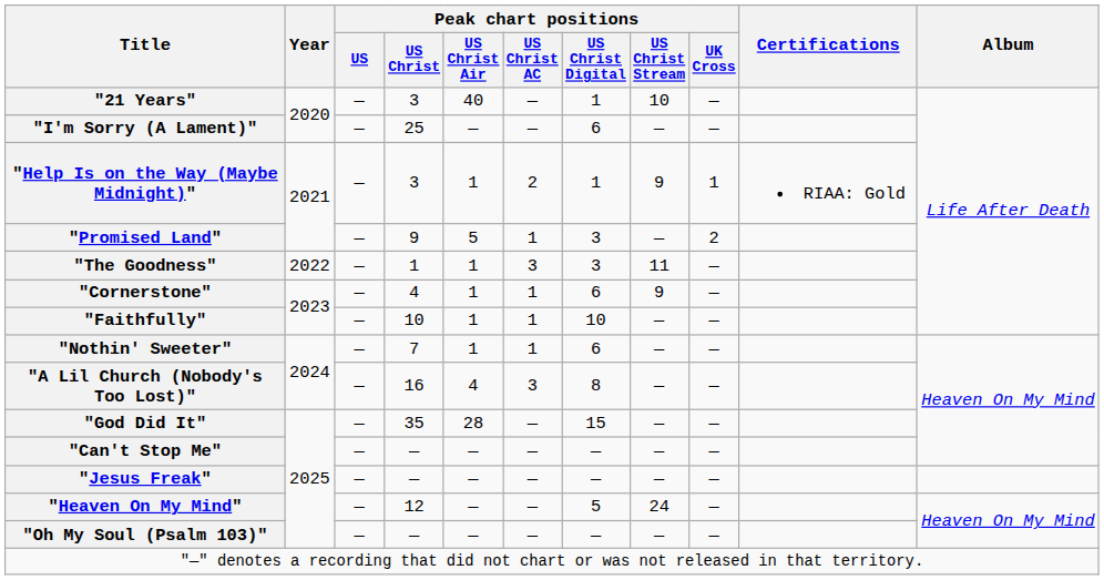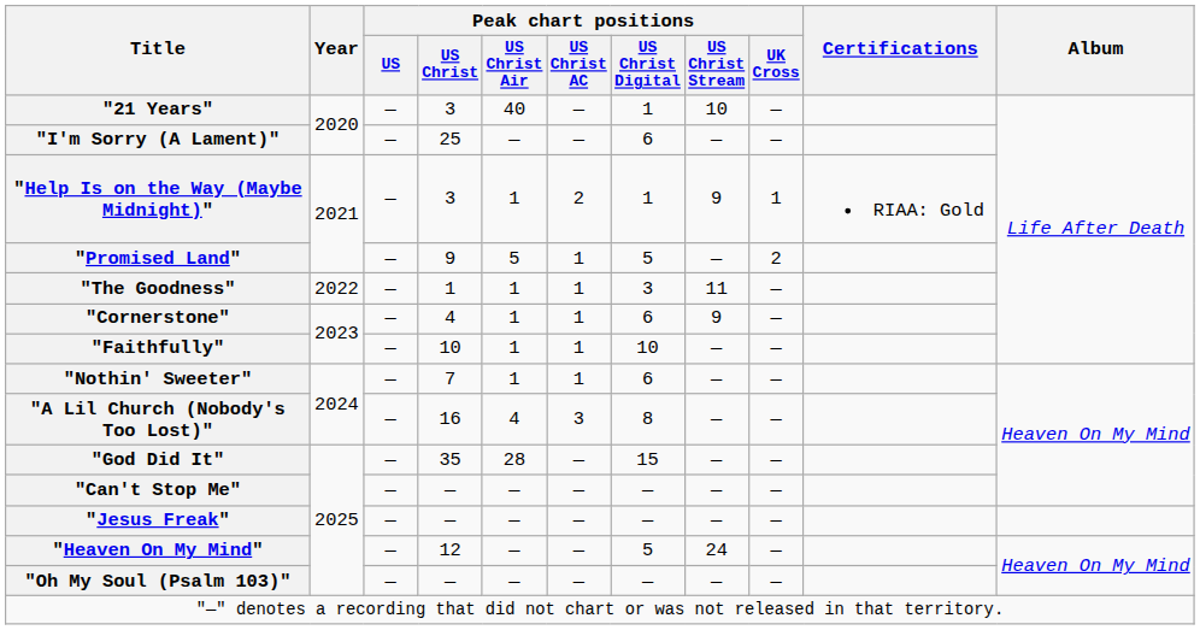 <table class="wikitable plainrowheaders" style="text-align:center;">
 <tr>
 <th rowspan="2" scope="col" style="width:16em;">Title</th>
 <th rowspan="2" scope="col">Year</th>
 <th colspan="7" scope="col">Peak chart positions</th>
 <th rowspan="2" scope="col" style="width:10em;"><a href='#'>Certifications</a></th>
 <th rowspan="2" scope="col">Album</th>
 </tr>
 <tr>
 <th scope="col" style="width:3em;font-size:85%;"><a href='#'>US</a><br></th>
 <th scope="col" style="width:3em;font-size:85%;"><a href='#'>US<br>Christ</a><br></th>
 <th scope="col" style="width:3em;font-size:85%;"><a href='#'>US<br>Christ<br>Air</a><br></th>
 <th scope="col" style="width:3em;font-size:85%;"><a href='#'>US<br>Christ<br>AC</a><br></th>
 <th scope="col" style="width:3em;font-size:85%;"><a href='#'>US<br>Christ<br>Digital</a><br></th>
 <th scope="col" style="width:3em;font-size:85%;"><a href='#'>US<br>Christ<br>Stream</a><br></th>
 <th scope="col" style="width:3em;font-size:85%;"><a href='#'>UK<br>Cross</a><br></th>
 </tr>
 <tr>
 <th scope="row">"21 Years"</th>
 <td rowspan="2">2020</td>
 <td>—</td>
 <td>3</td>
 <td>40</td>
 <td>—</td>
 <td>1</td>
 <td>10</td>
 <td>—</td>
 <td></td>
 <td rowspan="7"><em><a href='#'>Life After Death</a></em></td>
 </tr>
 <tr>
 <th scope="row">"I'm Sorry (A Lament)"</th>
 <td>—</td>
 <td>25</td>
 <td>—</td>
 <td>—</td>
 <td>6</td>
 <td>—</td>
 <td>—</td>
 <td></td>
 </tr>
 <tr>
 <th scope="row">"<a href='#'>Help Is on the Way (Maybe Midnight)</a>"</th>
 <td rowspan="2">2021</td>
 <td>—</td>
 <td>3</td>
 <td>1</td>
 <td>2</td>
 <td>1</td>
 <td>9</td>
 <td>1</td>
 <td><br><ul><li>RIAA: Gold</li></ul></td>
 </tr>
 <tr>
 <th scope="row">"<a href='#'>Promised Land</a>"</th>
 <td>—</td>
 <td>9</td>
 <td>5</td>
 <td>1</td>
-<td>3</td>
+<td>5</td>
 <td>—</td>
 <td>2</td>
 <td></td>
 </tr>
 <tr>
 <th scope="row">"The Goodness"<br></th>
 <td>2022</td>
 <td>—</td>
 <td>1</td>
 <td>1</td>
-<td>3</td>
+<td>1</td>
 <td>3</td>
 <td>11</td>
 <td>—</td>
 <td></td>
 </tr>
 <tr>
 <th scope="row">"Cornerstone"<br></th>
 <td rowspan="2">2023</td>
 <td>—</td>
 <td>4</td>
 <td>1</td>
 <td>1</td>
 <td>6</td>
 <td>9</td>
 <td>—</td>
 <td></td>
 </tr>
 <tr>
 <th scope="row">"Faithfully"</th>
 <td>—</td>
 <td>10</td>
 <td>1</td>
 <td>1</td>
 <td>10</td>
 <td>—</td>
 <td>—</td>
 <td></td>
 </tr>
 <tr>
 <th scope="row">"Nothin' Sweeter"</th>
 <td rowspan="2">2024</td>
 <td>—</td>
 <td>7</td>
 <td>1</td>
 <td>1</td>
 <td>6</td>
 <td>—</td>
 <td>—</td>
 <td></td>
 <td rowspan="4"><em><a href='#'>Heaven On My Mind</a></em></td>
 </tr>
 <tr>
 <th scope="row">"A Lil Church (Nobody's Too Lost)"</th>
 <td>—</td>
 <td>16</td>
 <td>4</td>
 <td>3</td>
 <td>8</td>
 <td>—</td>
 <td>—</td>
 <td></td>
 </tr>
 <tr>
 <th scope="row">"God Did It"</th>
 <td rowspan="5">2025</td>
 <td>—</td>
 <td>35</td>
 <td>28</td>
 <td>—</td>
 <td>15</td>
 <td>—</td>
 <td>—</td>
 <td></td>
 </tr>
 <tr>
 <th scope="row">"Can't Stop Me"</th>
 <td>—</td>
 <td>—</td>
 <td>—</td>
 <td>—</td>
 <td>—</td>
 <td>—</td>
 <td>—</td>
 <td></td>
 </tr>
 <tr>
 <th scope="row">"<a href='#'>Jesus Freak</a>"<br></th>
 <td>—</td>
 <td>—</td>
 <td>—</td>
 <td>—</td>
 <td>—</td>
 <td>—</td>
 <td>—</td>
 <td></td>
 <td></td>
 </tr>
 <tr>
 <th scope="row">"<a href='#'>Heaven On My Mind</a>"<br></th>
 <td>—</td>
 <td>12</td>
 <td>—</td>
 <td>—</td>
 <td>5</td>
 <td>24</td>
 <td>—</td>
 <td></td>
 <td rowspan="2"><em><a href='#'>Heaven On My Mind</a></em></td>
 </tr>
 <tr>
 <th scope="row">"Oh My Soul (Psalm 103)"<br></th>
 <td>—</td>
 <td>—</td>
 <td>—</td>
 <td>—</td>
 <td>—</td>
 <td>—</td>
 <td>—</td>
 </tr>
 <tr>
 <td colspan="11" style="font-size:90%">"—" denotes a recording that did not chart or was not released in that territory.</td>
 </tr>
 </table>
